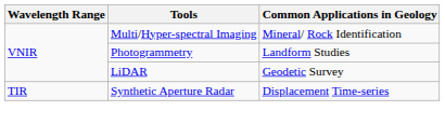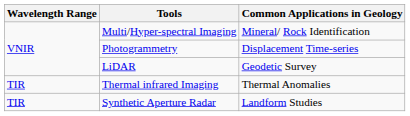 <table class="wikitable">
 <tr>
 <th><strong>Wavelength Range</strong></th>
 <th><strong>Tools</strong></th>
 <th><strong>Common Applications in Geology</strong></th>
 </tr>
 <tr>
 <td rowspan="3"><a href='#'>VNIR</a></td>
 <td><a href='#'>Multi</a>/<a href='#'>Hyper-spectral Imaging</a></td>
 <td><a href='#'>Mineral</a>/ <a href='#'>Rock</a> Identification</td>
 </tr>
 <tr>
 <td><a href='#'>Photogrammetry</a></td>
-<td><a href='#'>Landform</a> Studies</td>
+<td><a href='#'>Displacement</a> <a href='#'>Time-series</a></td>
 </tr>
 <tr>
 <td><a href='#'>LiDAR</a></td>
 <td><a href='#'>Geodetic</a> Survey</td>
 </tr>
 <tr>
 <td><a href='#'>TIR</a></td>
+<td><a href='#'>Thermal infrared Imaging</a></td>
+<td>Thermal Anomalies</td>
+</tr>
+<tr>
+<td><a href='#'>TIR</a></td>
 <td><a href='#'>Synthetic Aperture Radar</a></td>
-<td><a href='#'>Displacement</a> <a href='#'>Time-series</a></td>
+<td><a href='#'>Landform</a> Studies</td>
 </tr>
 </table>
